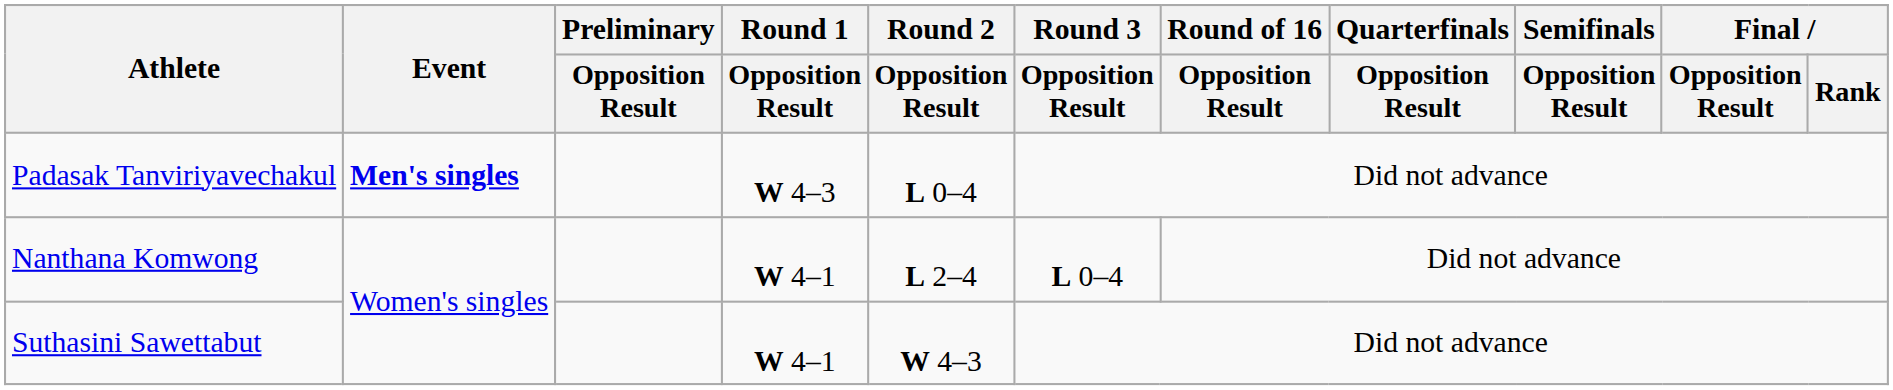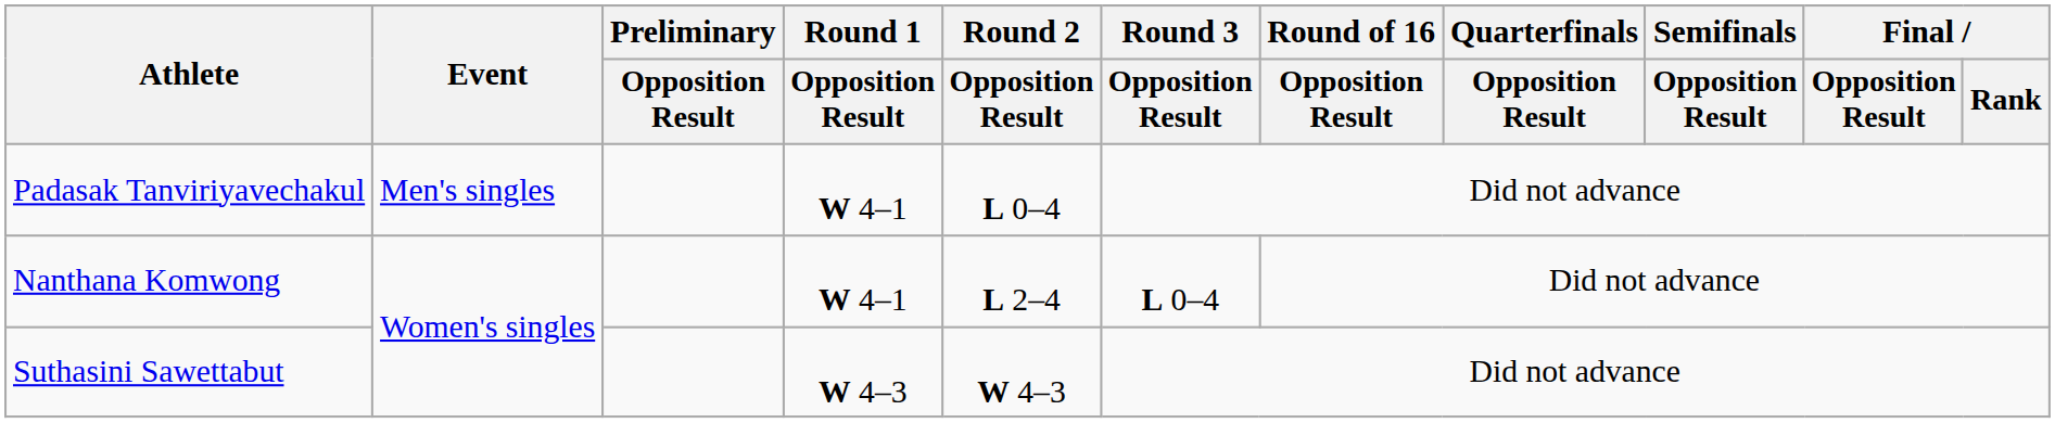 <table class="wikitable" style="font-size:90%;">
 <tr>
 <th rowspan=2>Athlete</th>
 <th rowspan=2>Event</th>
 <th>Preliminary</th>
 <th>Round 1</th>
 <th>Round 2</th>
 <th>Round 3</th>
 <th>Round of 16</th>
 <th>Quarterfinals</th>
 <th>Semifinals</th>
 <th colspan=2>Final / </th>
 </tr>
 <tr style="font-size:95%">
 <th>Opposition<br>Result</th>
 <th>Opposition<br>Result</th>
 <th>Opposition<br>Result</th>
 <th>Opposition<br>Result</th>
 <th>Opposition<br>Result</th>
 <th>Opposition<br>Result</th>
 <th>Opposition<br>Result</th>
 <th>Opposition<br>Result</th>
 <th>Rank</th>
 </tr>
 <tr align=center>
 <td align=left><a href='#'>Padasak Tanviriyavechakul</a></td>
-<td align=left><strong><a href='#'>Men's singles</a></strong></td>
+<td align=left><a href='#'>Men's singles</a></td>
 <td></td>
-<td><br><strong>W</strong> 4–3</td>
+<td><br><strong>W</strong> 4–1</td>
 <td><br><strong>L</strong> 0–4</td>
 <td colspan=6>Did not advance</td>
 </tr>
 <tr align=center>
 <td align=left><a href='#'>Nanthana Komwong</a></td>
 <td align=left rowspan=2><a href='#'>Women's singles</a></td>
 <td></td>
 <td><br><strong>W</strong> 4–1</td>
 <td><br><strong>L</strong> 2–4</td>
 <td><br><strong>L</strong> 0–4</td>
 <td colspan=5>Did not advance</td>
 </tr>
 <tr align=center>
 <td align=left><a href='#'>Suthasini Sawettabut</a></td>
 <td></td>
-<td><br><strong>W</strong> 4–1</td>
+<td><br><strong>W</strong> 4–3</td>
 <td><br><strong>W</strong> 4–3</td>
 <td colspan=6>Did not advance</td>
 </tr>
 </table>
